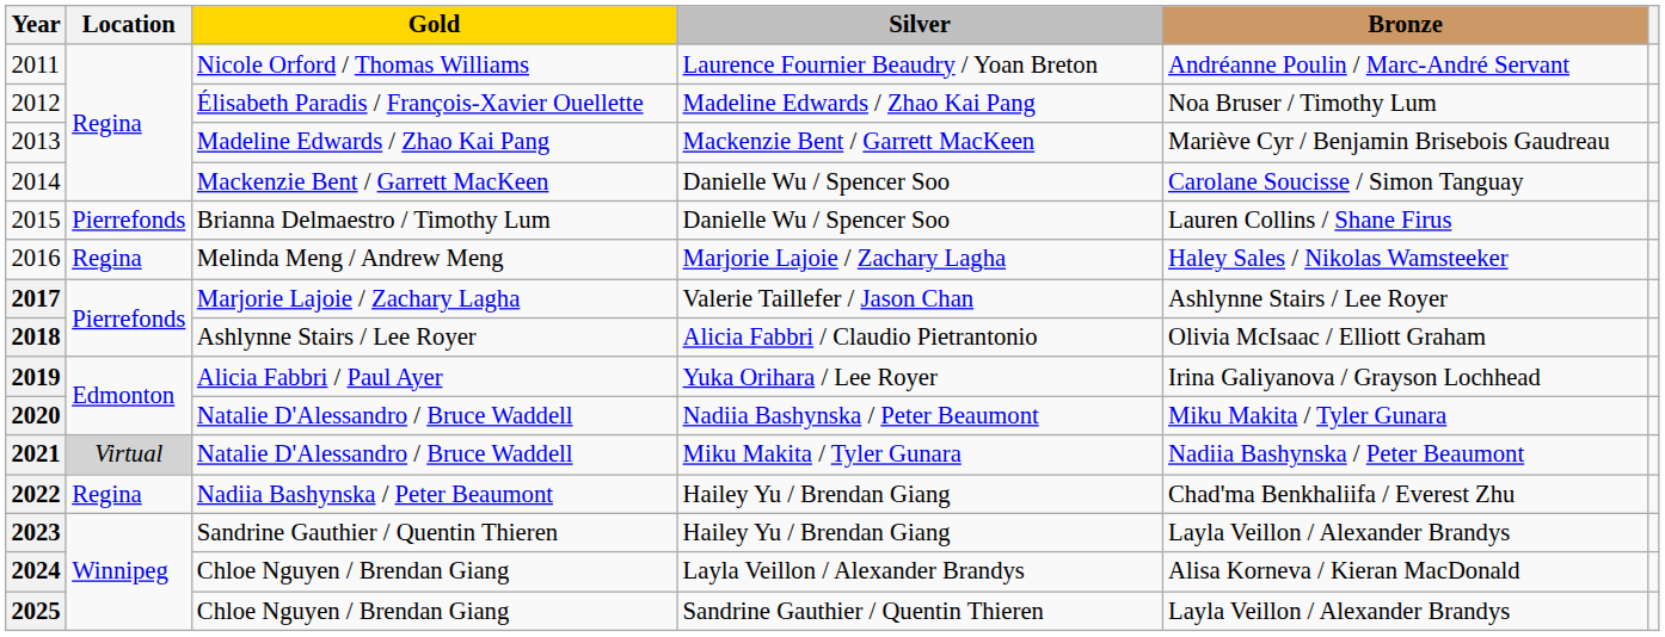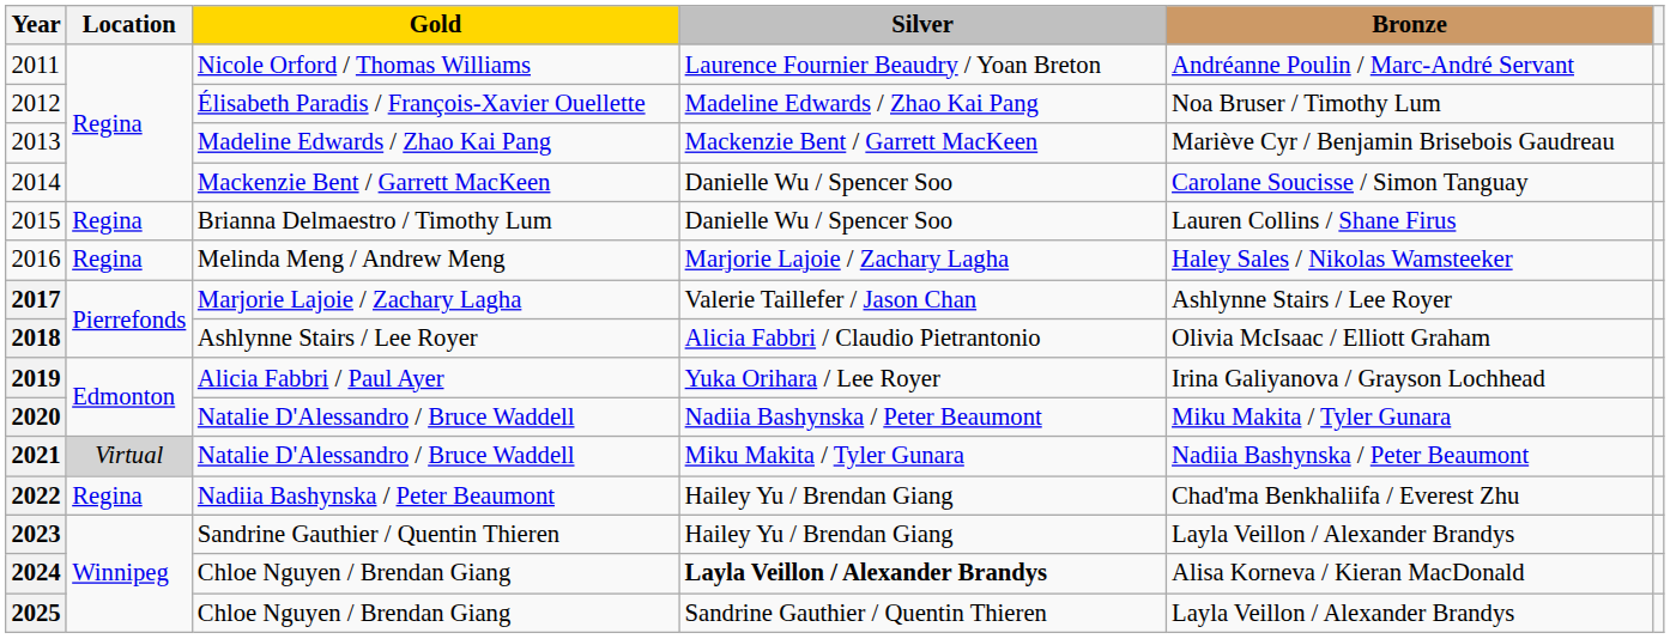 <table class="wikitable unsortable" style="text-align:left; width:85%">
 <tr>
 <th scope="col" style="text-align:center">Year</th>
 <th scope="col" style="text-align:center">Location</th>
 <td scope="col" style="text-align:center; width:30%; background:gold"><strong>Gold</strong></td>
 <td scope="col" style="text-align:center; width:30%; background:silver"><strong>Silver</strong></td>
 <td scope="col" style="text-align:center; width:30%; background:#c96"><strong>Bronze</strong></td>
 <th scope="col" style="text-align:center"></th>
 </tr>
 <tr>
 <td>2011</td>
 <td rowspan="4"><a href='#'>Regina</a></td>
 <td><a href='#'>Nicole Orford</a> / <a href='#'>Thomas Williams</a></td>
 <td><a href='#'>Laurence Fournier Beaudry</a> / Yoan Breton</td>
 <td><a href='#'>Andréanne Poulin</a> / <a href='#'>Marc-André Servant</a></td>
 <td></td>
 </tr>
 <tr>
 <td>2012</td>
 <td><a href='#'>Élisabeth Paradis</a> / <a href='#'>François-Xavier Ouellette</a></td>
 <td><a href='#'>Madeline Edwards</a> / <a href='#'>Zhao Kai Pang</a></td>
 <td>Noa Bruser / Timothy Lum</td>
 <td></td>
 </tr>
 <tr>
 <td>2013</td>
 <td><a href='#'>Madeline Edwards</a> / <a href='#'>Zhao Kai Pang</a></td>
 <td><a href='#'>Mackenzie Bent</a> / <a href='#'>Garrett MacKeen</a></td>
 <td>Mariève Cyr / Benjamin Brisebois Gaudreau</td>
 <td></td>
 </tr>
 <tr>
 <td>2014</td>
 <td><a href='#'>Mackenzie Bent</a> / <a href='#'>Garrett MacKeen</a></td>
 <td>Danielle Wu / Spencer Soo</td>
 <td><a href='#'>Carolane Soucisse</a> / Simon Tanguay</td>
 <td></td>
 </tr>
 <tr>
 <td>2015</td>
-<td><a href='#'>Pierrefonds</a></td>
+<td><a href='#'>Regina</a></td>
 <td>Brianna Delmaestro /  Timothy Lum</td>
 <td>Danielle Wu / Spencer Soo</td>
 <td>Lauren Collins /  <a href='#'>Shane Firus</a></td>
 <td></td>
 </tr>
 <tr>
 <td>2016</td>
 <td><a href='#'>Regina</a></td>
 <td>Melinda Meng / Andrew Meng</td>
 <td><a href='#'>Marjorie Lajoie</a> / <a href='#'>Zachary Lagha</a></td>
 <td><a href='#'>Haley Sales</a> / <a href='#'>Nikolas Wamsteeker</a></td>
 <td></td>
 </tr>
 <tr>
 <th>2017</th>
 <td rowspan="2"><a href='#'>Pierrefonds</a></td>
 <td><a href='#'>Marjorie Lajoie</a> / <a href='#'>Zachary Lagha</a></td>
 <td>Valerie Taillefer / <a href='#'>Jason Chan</a></td>
 <td>Ashlynne Stairs / Lee Royer</td>
 <td></td>
 </tr>
 <tr>
 <th>2018</th>
 <td>Ashlynne Stairs / Lee Royer</td>
 <td><a href='#'>Alicia Fabbri</a> / Claudio Pietrantonio</td>
 <td>Olivia McIsaac / Elliott Graham</td>
 <td></td>
 </tr>
 <tr>
 <th>2019</th>
 <td rowspan="2"><a href='#'>Edmonton</a></td>
 <td><a href='#'>Alicia Fabbri</a> / <a href='#'>Paul Ayer</a></td>
 <td><a href='#'>Yuka Orihara</a> / Lee Royer</td>
 <td>Irina Galiyanova / Grayson Lochhead</td>
 <td></td>
 </tr>
 <tr>
 <th>2020</th>
 <td><a href='#'>Natalie D'Alessandro</a> / <a href='#'>Bruce Waddell</a></td>
 <td><a href='#'>Nadiia Bashynska</a> / <a href='#'>Peter Beaumont</a></td>
 <td><a href='#'>Miku Makita</a> / <a href='#'>Tyler Gunara</a></td>
 <td></td>
 </tr>
 <tr>
 <th>2021</th>
 <td align="center" bgcolor="lightgray"><em>Virtual</em></td>
 <td><a href='#'>Natalie D'Alessandro</a> / <a href='#'>Bruce Waddell</a></td>
 <td><a href='#'>Miku Makita</a> / <a href='#'>Tyler Gunara</a></td>
 <td><a href='#'>Nadiia Bashynska</a> / <a href='#'>Peter Beaumont</a></td>
 <td></td>
 </tr>
 <tr>
 <th>2022</th>
 <td><a href='#'>Regina</a></td>
 <td><a href='#'>Nadiia Bashynska</a> / <a href='#'>Peter Beaumont</a></td>
 <td>Hailey Yu / Brendan Giang</td>
 <td>Chad'ma Benkhaliifa / Everest Zhu</td>
 <td></td>
 </tr>
 <tr>
 <th>2023</th>
 <td rowspan="3"><a href='#'>Winnipeg</a></td>
 <td>Sandrine Gauthier / Quentin Thieren</td>
 <td>Hailey Yu / Brendan Giang</td>
 <td>Layla Veillon / Alexander Brandys</td>
 <td></td>
 </tr>
 <tr>
 <th>2024</th>
 <td>Chloe Nguyen / Brendan Giang</td>
-<td>Layla Veillon / Alexander Brandys</td>
+<td><strong>Layla Veillon / Alexander Brandys</strong></td>
 <td>Alisa Korneva / Kieran MacDonald</td>
 <td></td>
 </tr>
 <tr>
 <th>2025</th>
 <td>Chloe Nguyen / Brendan Giang</td>
 <td>Sandrine Gauthier / Quentin Thieren</td>
 <td>Layla Veillon / Alexander Brandys</td>
 <td></td>
 </tr>
 </table>
